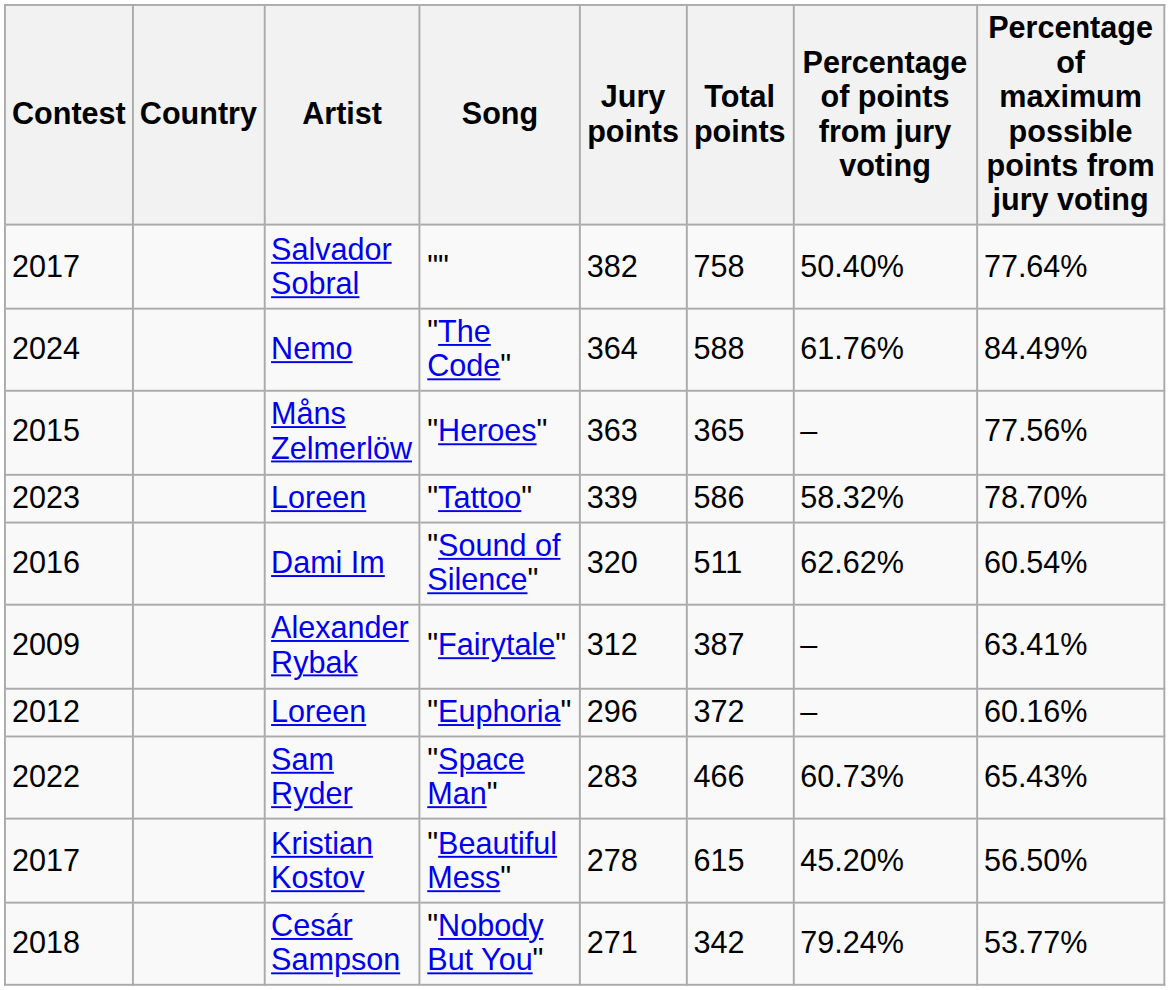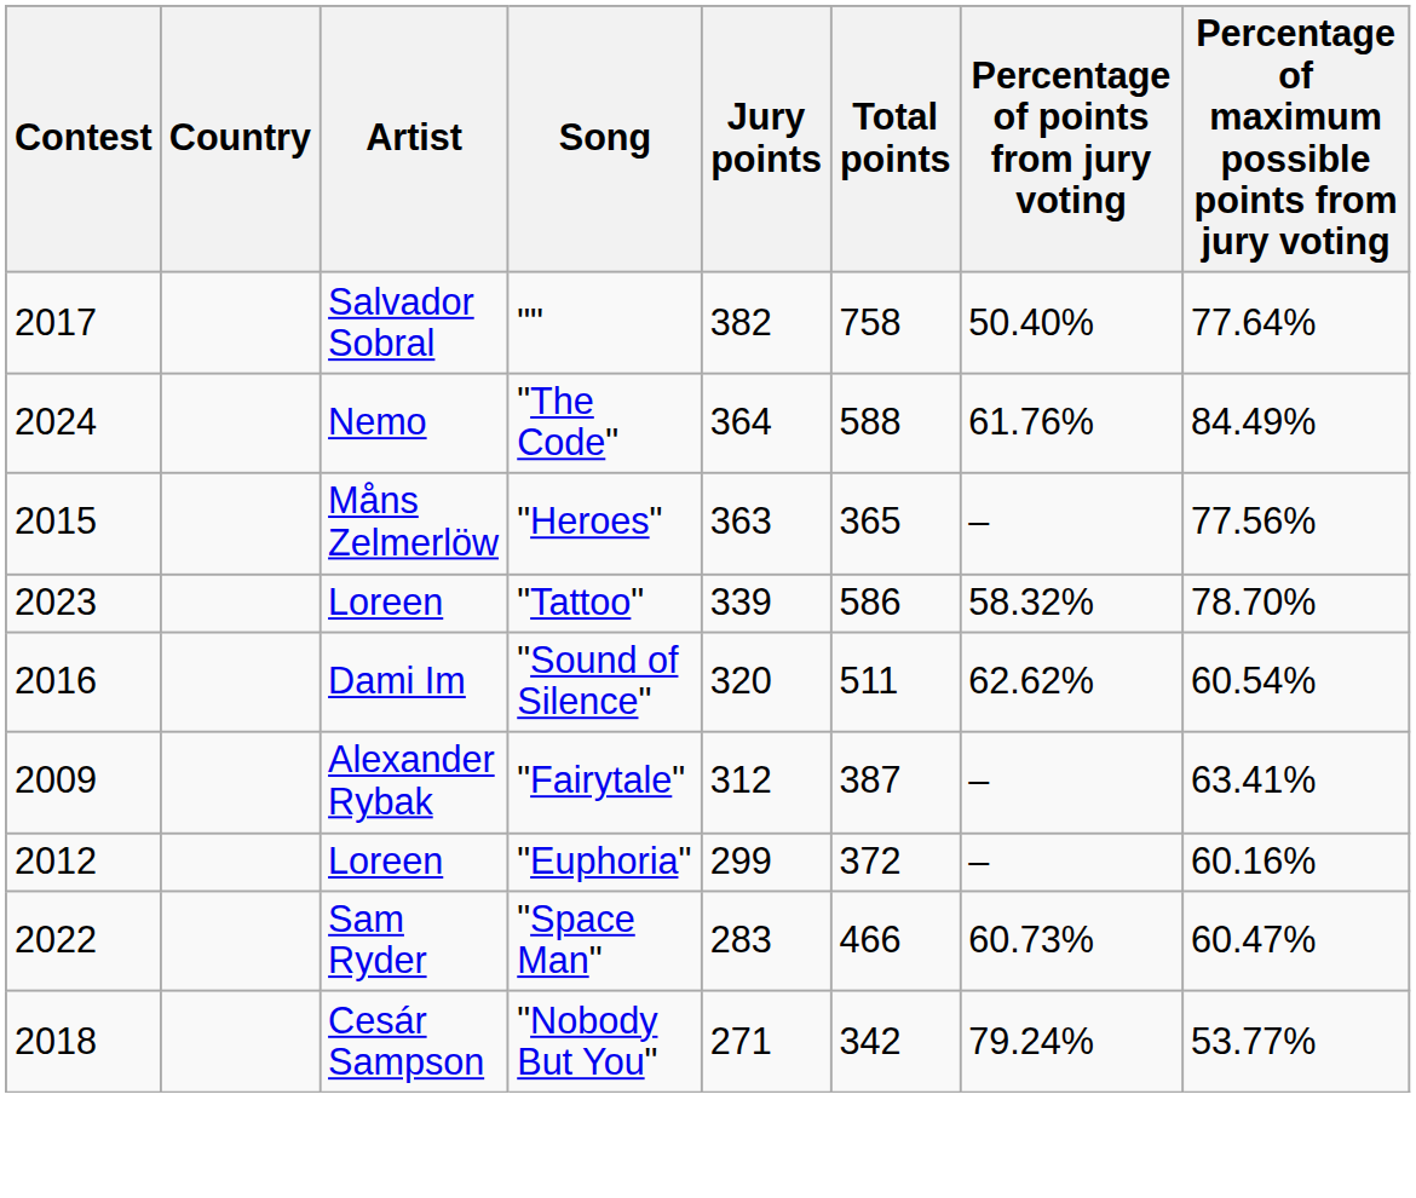 <table class="wikitable sortable">
 <tr>
 <th scope="col">Contest</th>
 <th scope="col">Country</th>
 <th scope="col">Artist</th>
 <th scope="col">Song</th>
 <th scope="col">Jury points</th>
 <th scope="col">Total points</th>
 <th scope="col">Percentage of points from jury voting</th>
 <th>Percentage of maximum possible points from jury voting</th>
 </tr>
 <tr>
 <td>2017</td>
 <td></td>
 <td><a href='#'>Salvador Sobral</a></td>
 <td>""</td>
 <td>382</td>
 <td>758</td>
 <td>50.40%</td>
 <td>77.64%</td>
 </tr>
 <tr>
 <td>2024</td>
 <td></td>
 <td><a href='#'>Nemo</a></td>
 <td>"<a href='#'>The Code</a>"</td>
 <td>364</td>
 <td>588</td>
 <td>61.76%</td>
 <td>84.49%</td>
 </tr>
 <tr>
 <td>2015</td>
 <td></td>
 <td><a href='#'>Måns Zelmerlöw</a></td>
 <td>"<a href='#'>Heroes</a>"</td>
 <td>363</td>
 <td>365</td>
 <td>–</td>
 <td>77.56%</td>
 </tr>
 <tr>
 <td>2023</td>
 <td></td>
 <td><a href='#'>Loreen</a></td>
 <td>"<a href='#'>Tattoo</a>"</td>
 <td>339</td>
 <td>586</td>
 <td>58.32%</td>
 <td>78.70%</td>
 </tr>
 <tr>
 <td>2016</td>
 <td></td>
 <td><a href='#'>Dami Im</a></td>
 <td>"<a href='#'>Sound of Silence</a>"</td>
 <td>320</td>
 <td>511</td>
 <td>62.62%</td>
 <td>60.54%</td>
 </tr>
 <tr>
 <td>2009</td>
 <td></td>
 <td><a href='#'>Alexander Rybak</a></td>
 <td>"<a href='#'>Fairytale</a>"</td>
 <td>312</td>
 <td>387</td>
 <td>–</td>
 <td>63.41%</td>
 </tr>
 <tr>
 <td>2012</td>
 <td></td>
 <td><a href='#'>Loreen</a></td>
 <td>"<a href='#'>Euphoria</a>"</td>
-<td>296</td>
+<td>299</td>
 <td>372</td>
 <td>–</td>
 <td>60.16%</td>
 </tr>
 <tr>
 <td>2022</td>
 <td></td>
 <td><a href='#'>Sam Ryder</a></td>
 <td>"<a href='#'>Space Man</a>"</td>
 <td>283</td>
 <td>466</td>
 <td>60.73%</td>
-<td>65.43%</td>
-</tr>
-<tr>
-<td>2017</td>
-<td></td>
-<td><a href='#'>Kristian Kostov</a></td>
-<td>"<a href='#'>Beautiful Mess</a>"</td>
-<td>278</td>
-<td>615</td>
-<td>45.20%</td>
-<td>56.50%</td>
+<td>60.47%</td>
 </tr>
 <tr>
 <td>2018</td>
 <td></td>
 <td><a href='#'>Cesár Sampson</a></td>
 <td>"<a href='#'>Nobody But You</a>"</td>
 <td>271</td>
 <td>342</td>
 <td>79.24%</td>
 <td>53.77%</td>
 </tr>
 </table>
